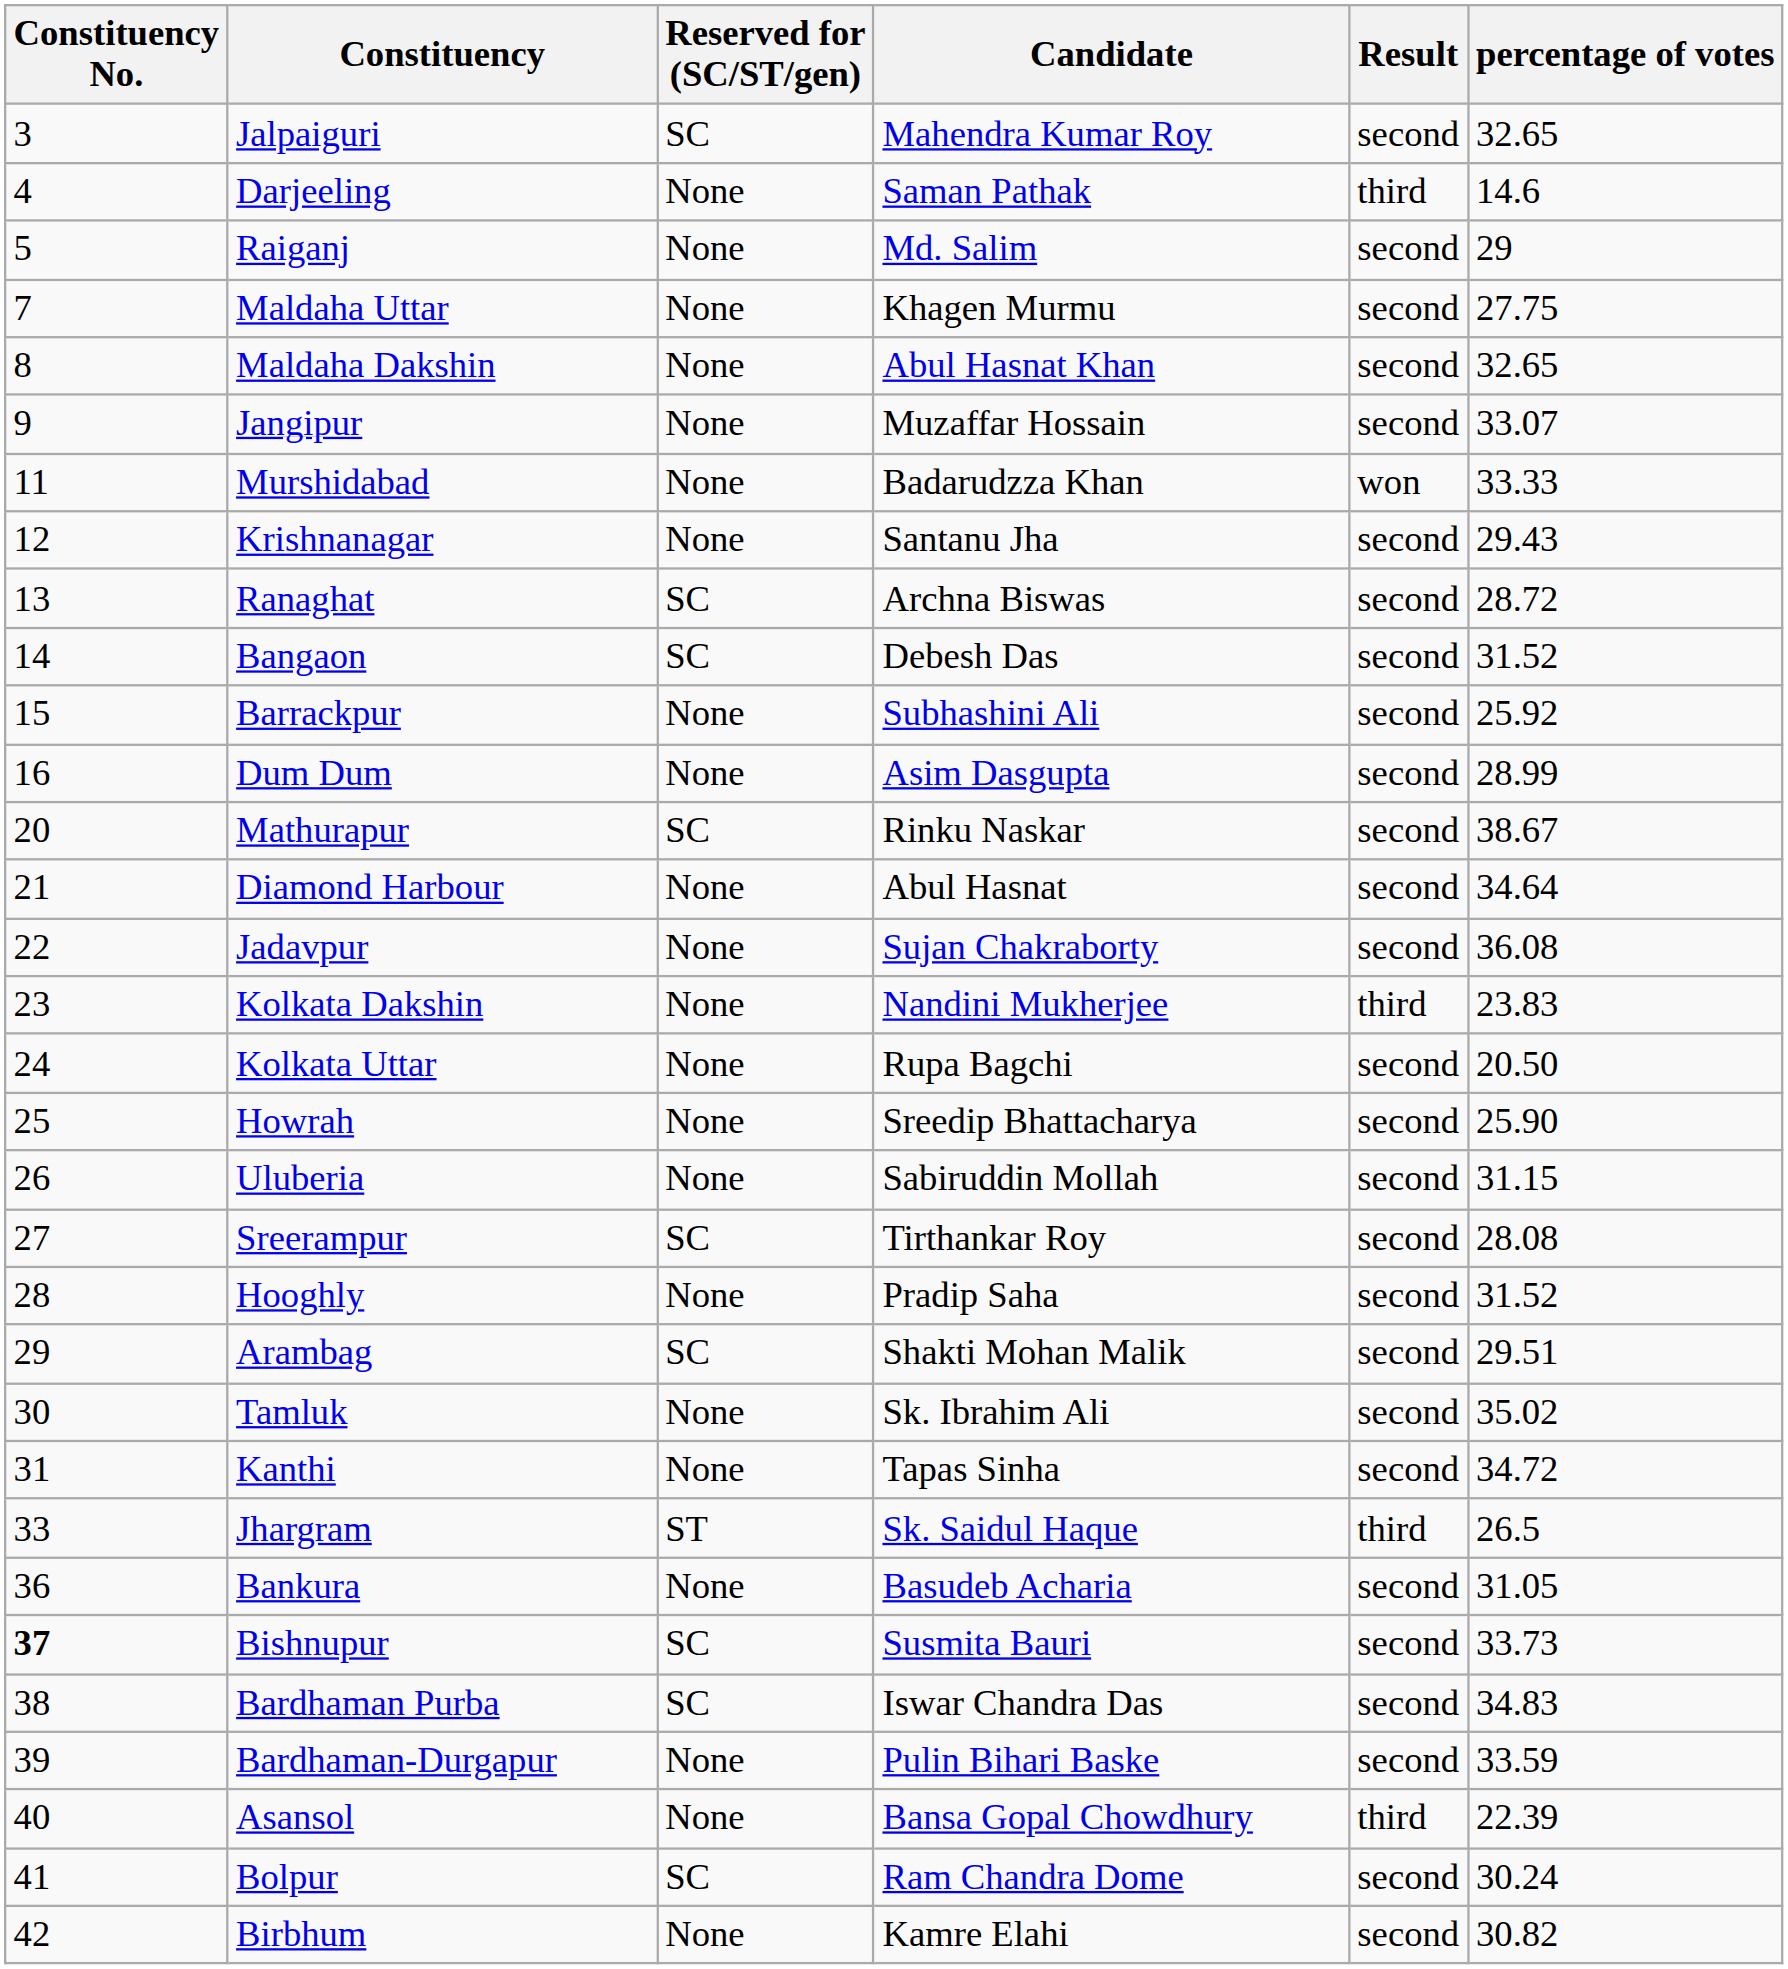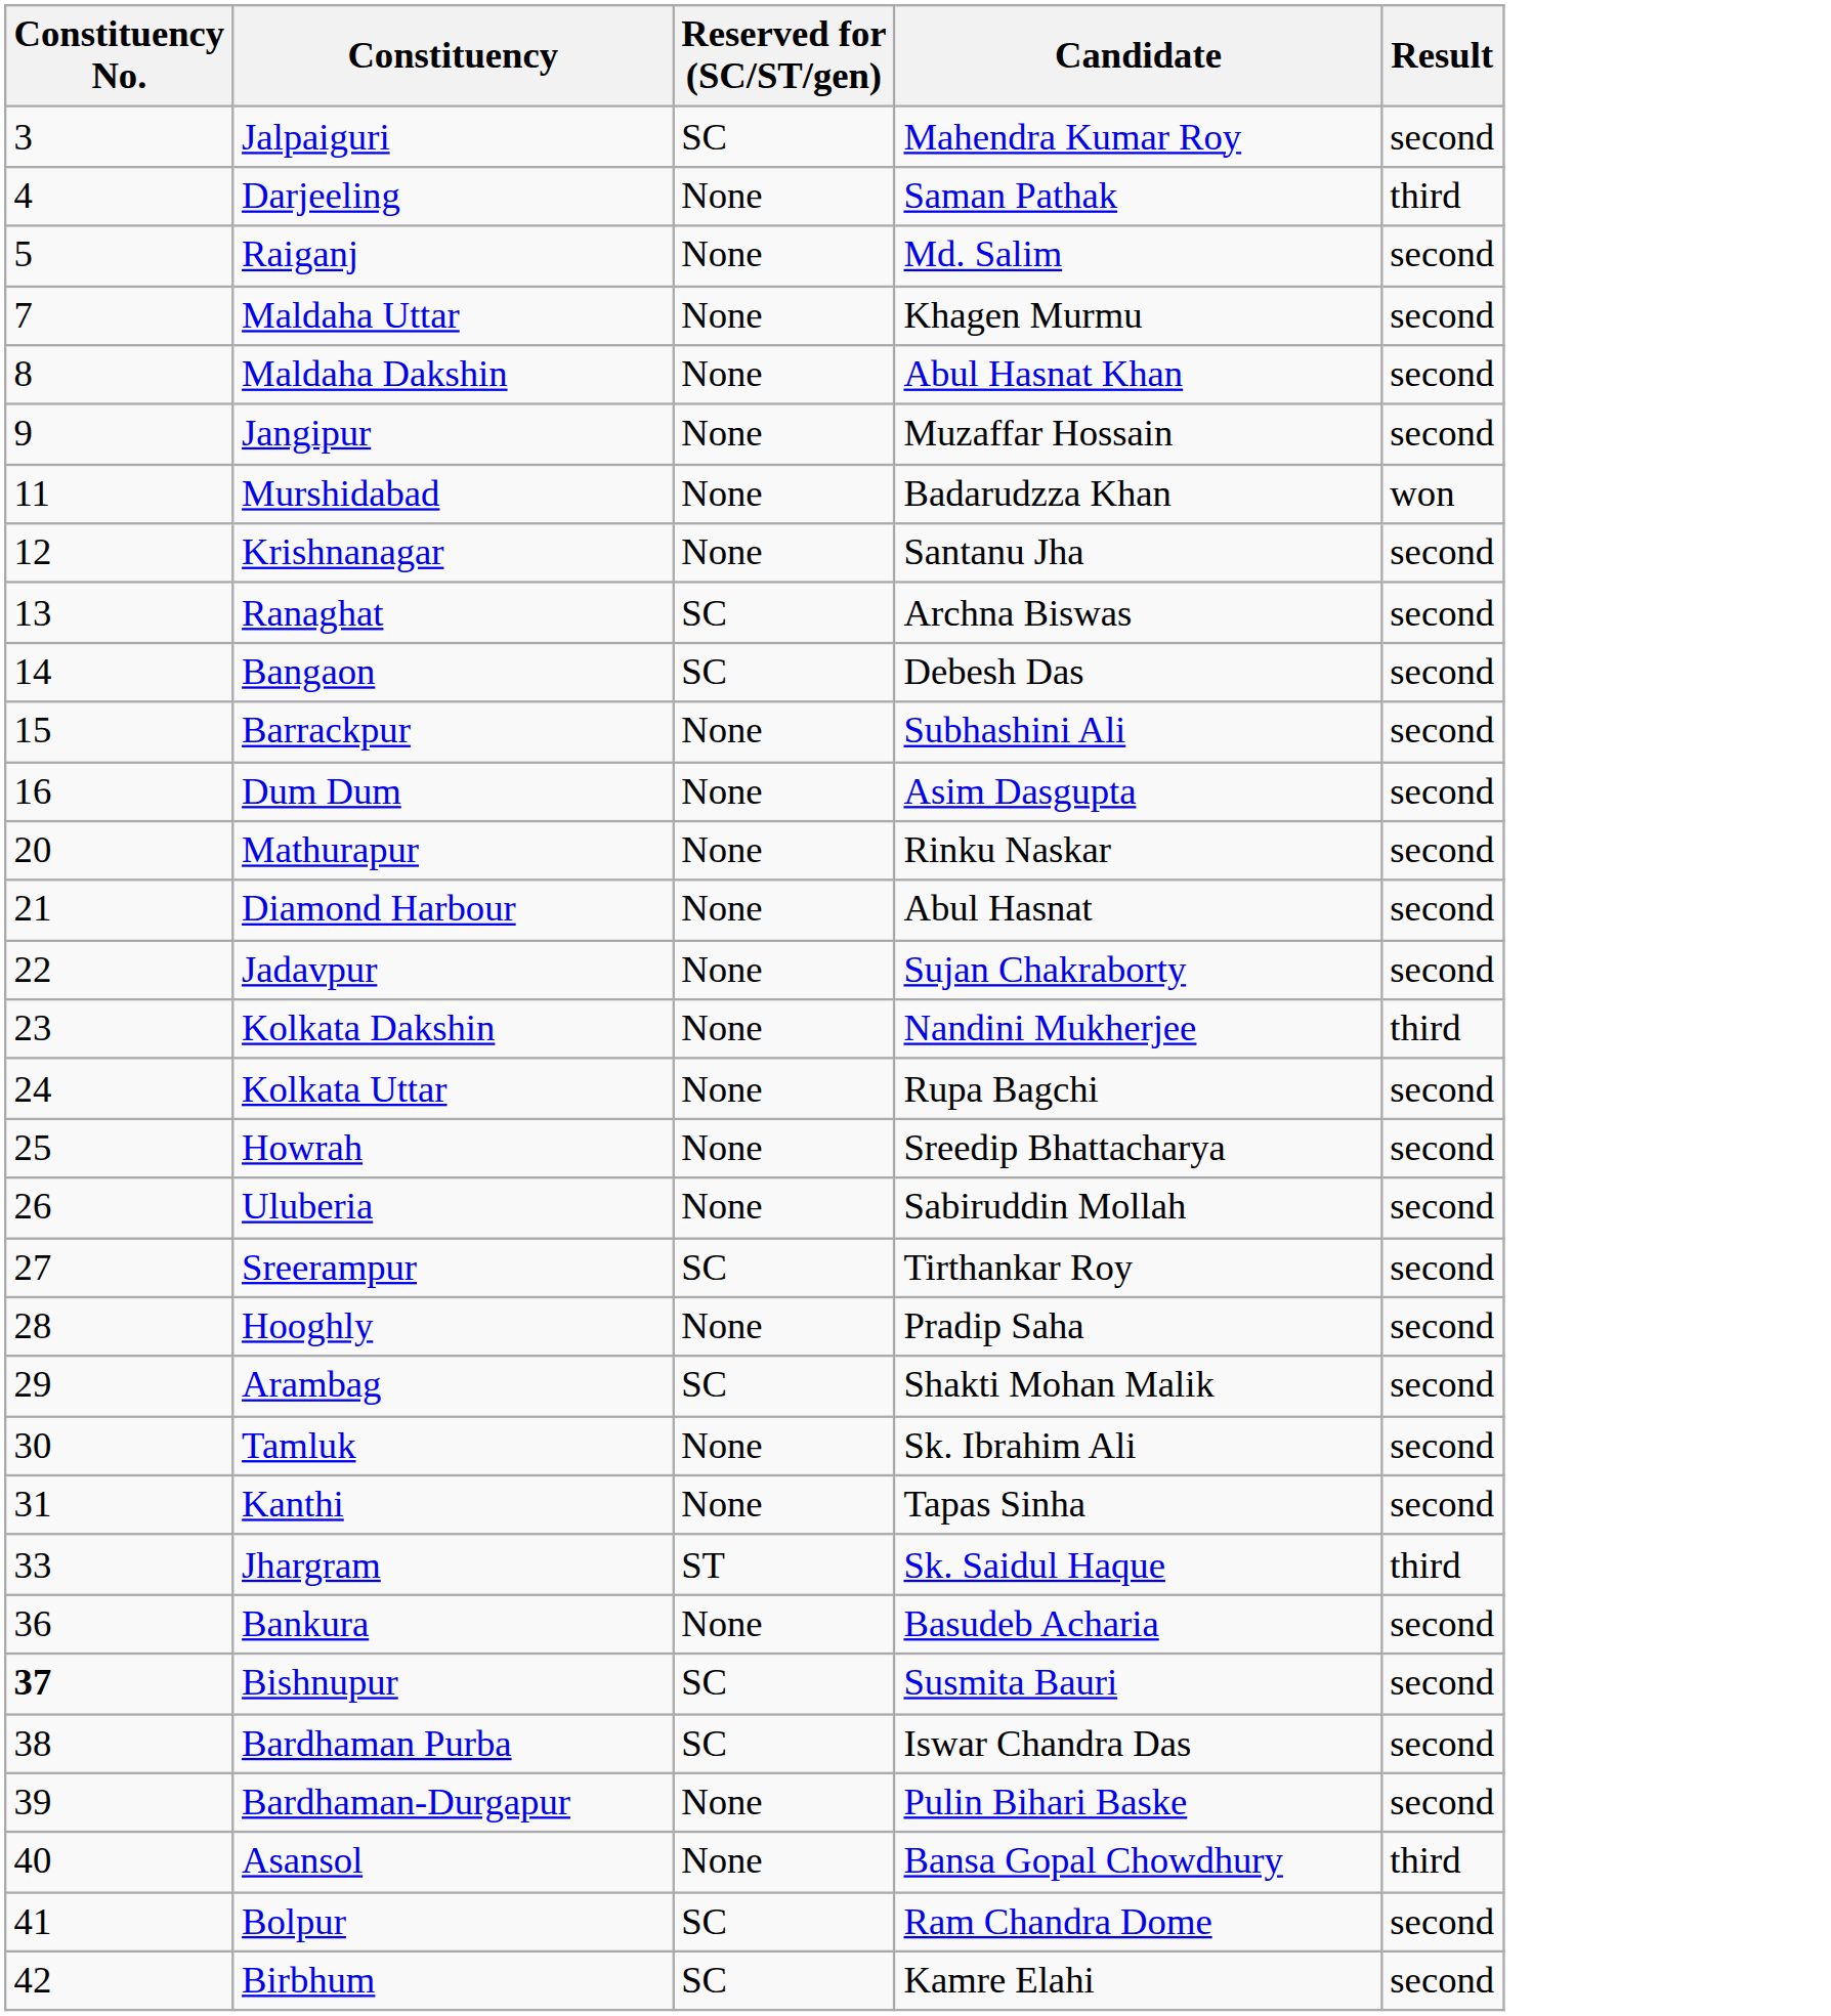 <table class= "wikitable sortable">
 <tr>
 <th>Constituency <br> No.</th>
 <th style="width:180px;">Constituency</th>
 <th>Reserved for <br> (SC/ST/gen)</th>
 <th style="width:200px;">Candidate </th>
 <th>Result</th>
-<th>percentage of votes</th>
 </tr>
 <tr>
 <td>3</td>
 <td><a href='#'>Jalpaiguri</a></td>
 <td>SC</td>
 <td><a href='#'>Mahendra Kumar Roy</a></td>
 <td>second</td>
-<td>32.65</td>
 </tr>
 <tr>
 <td>4</td>
 <td><a href='#'>Darjeeling</a></td>
 <td>None</td>
 <td><a href='#'>Saman Pathak</a></td>
 <td>third</td>
-<td>14.6</td>
 </tr>
 <tr>
 <td>5</td>
 <td><a href='#'>Raiganj</a></td>
 <td>None</td>
 <td><a href='#'>Md. Salim</a></td>
 <td>second</td>
-<td>29</td>
 </tr>
 <tr>
 <td>7</td>
 <td><a href='#'>Maldaha Uttar</a></td>
 <td>None</td>
 <td>Khagen Murmu</td>
 <td>second</td>
-<td>27.75</td>
 </tr>
 <tr>
 <td>8</td>
 <td><a href='#'>Maldaha Dakshin</a></td>
 <td>None</td>
 <td><a href='#'>Abul Hasnat Khan</a></td>
 <td>second</td>
-<td>32.65</td>
 </tr>
 <tr>
 <td>9</td>
 <td><a href='#'>Jangipur</a></td>
 <td>None</td>
 <td>Muzaffar Hossain</td>
 <td>second</td>
-<td>33.07</td>
 </tr>
 <tr>
 <td>11</td>
 <td><a href='#'>Murshidabad</a></td>
 <td>None</td>
 <td>Badarudzza Khan</td>
 <td>won</td>
-<td>33.33</td>
 </tr>
 <tr>
 <td>12</td>
 <td><a href='#'>Krishnanagar</a></td>
 <td>None</td>
 <td>Santanu Jha</td>
 <td>second</td>
-<td>29.43</td>
 </tr>
 <tr>
 <td>13</td>
 <td><a href='#'>Ranaghat</a></td>
 <td>SC</td>
 <td>Archna Biswas</td>
 <td>second</td>
-<td>28.72</td>
 </tr>
 <tr>
 <td>14</td>
 <td><a href='#'>Bangaon</a></td>
 <td>SC</td>
 <td>Debesh Das</td>
 <td>second</td>
-<td>31.52</td>
 </tr>
 <tr>
 <td>15</td>
 <td><a href='#'>Barrackpur</a></td>
 <td>None</td>
 <td><a href='#'>Subhashini Ali</a></td>
 <td>second</td>
-<td>25.92</td>
 </tr>
 <tr>
 <td>16</td>
 <td><a href='#'>Dum Dum</a></td>
 <td>None</td>
 <td><a href='#'>Asim Dasgupta</a></td>
 <td>second</td>
-<td>28.99</td>
 </tr>
 <tr>
 <td>20</td>
 <td><a href='#'>Mathurapur</a></td>
-<td>SC</td>
+<td>None</td>
 <td>Rinku Naskar</td>
 <td>second</td>
-<td>38.67</td>
 </tr>
 <tr>
 <td>21</td>
 <td><a href='#'>Diamond Harbour</a></td>
 <td>None</td>
 <td>Abul Hasnat</td>
 <td>second</td>
-<td>34.64</td>
 </tr>
 <tr>
 <td>22</td>
 <td><a href='#'>Jadavpur</a></td>
 <td>None</td>
 <td><a href='#'>Sujan Chakraborty</a></td>
 <td>second</td>
-<td>36.08</td>
 </tr>
 <tr>
 <td>23</td>
 <td><a href='#'>Kolkata Dakshin</a></td>
 <td>None</td>
 <td><a href='#'>Nandini Mukherjee</a></td>
 <td>third</td>
-<td>23.83</td>
 </tr>
 <tr>
 <td>24</td>
 <td><a href='#'>Kolkata Uttar</a></td>
 <td>None</td>
 <td>Rupa Bagchi</td>
 <td>second</td>
-<td>20.50</td>
 </tr>
 <tr>
 <td>25</td>
 <td><a href='#'>Howrah</a></td>
 <td>None</td>
 <td>Sreedip Bhattacharya</td>
 <td>second</td>
-<td>25.90</td>
 </tr>
 <tr>
 <td>26</td>
 <td><a href='#'>Uluberia</a></td>
 <td>None</td>
 <td>Sabiruddin Mollah</td>
 <td>second</td>
-<td>31.15</td>
 </tr>
 <tr>
 <td>27</td>
 <td><a href='#'>Sreerampur</a></td>
 <td>SC</td>
 <td>Tirthankar Roy</td>
 <td>second</td>
-<td>28.08</td>
 </tr>
 <tr>
 <td>28</td>
 <td><a href='#'>Hooghly</a></td>
 <td>None</td>
 <td>Pradip Saha</td>
 <td>second</td>
-<td>31.52</td>
 </tr>
 <tr>
 <td>29</td>
 <td><a href='#'>Arambag</a></td>
 <td>SC</td>
 <td>Shakti Mohan Malik</td>
 <td>second</td>
-<td>29.51</td>
 </tr>
 <tr>
 <td>30</td>
 <td><a href='#'>Tamluk</a></td>
 <td>None</td>
 <td>Sk. Ibrahim Ali</td>
 <td>second</td>
-<td>35.02</td>
 </tr>
 <tr>
 <td>31</td>
 <td><a href='#'>Kanthi</a></td>
 <td>None</td>
 <td>Tapas Sinha</td>
 <td>second</td>
-<td>34.72</td>
 </tr>
 <tr>
 <td>33</td>
 <td><a href='#'>Jhargram</a></td>
 <td>ST</td>
 <td><a href='#'>Sk. Saidul Haque</a></td>
 <td>third</td>
-<td>26.5</td>
 </tr>
 <tr>
 <td>36</td>
 <td><a href='#'>Bankura</a></td>
 <td>None</td>
 <td><a href='#'>Basudeb Acharia</a></td>
 <td>second</td>
-<td>31.05</td>
 </tr>
 <tr>
 <td><strong>37</strong></td>
 <td><a href='#'>Bishnupur</a></td>
 <td>SC</td>
 <td><a href='#'>Susmita Bauri</a></td>
 <td>second</td>
-<td>33.73</td>
 </tr>
 <tr>
 <td>38</td>
 <td><a href='#'>Bardhaman Purba</a></td>
 <td>SC</td>
 <td>Iswar Chandra Das</td>
 <td>second</td>
-<td>34.83</td>
 </tr>
 <tr>
 <td>39</td>
 <td><a href='#'>Bardhaman-Durgapur</a></td>
 <td>None</td>
 <td><a href='#'>Pulin Bihari Baske</a></td>
 <td>second</td>
-<td>33.59</td>
 </tr>
 <tr>
 <td>40</td>
 <td><a href='#'>Asansol</a></td>
 <td>None</td>
 <td><a href='#'>Bansa Gopal Chowdhury</a></td>
 <td>third</td>
-<td>22.39</td>
 </tr>
 <tr>
 <td>41</td>
 <td><a href='#'>Bolpur</a></td>
 <td>SC</td>
 <td><a href='#'>Ram Chandra Dome</a></td>
 <td>second</td>
-<td>30.24</td>
 </tr>
 <tr>
 <td>42</td>
 <td><a href='#'>Birbhum</a></td>
-<td>None</td>
+<td>SC</td>
 <td>Kamre Elahi</td>
 <td>second</td>
-<td>30.82</td>
 </tr>
 </table>
